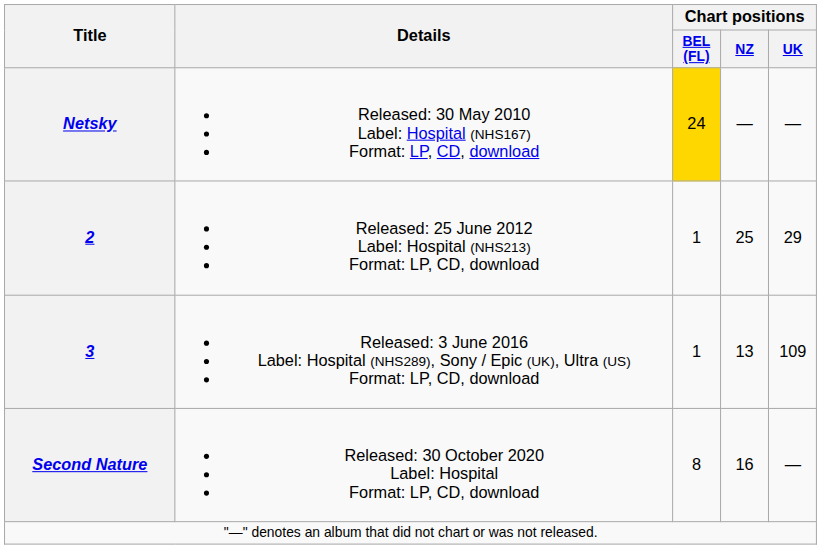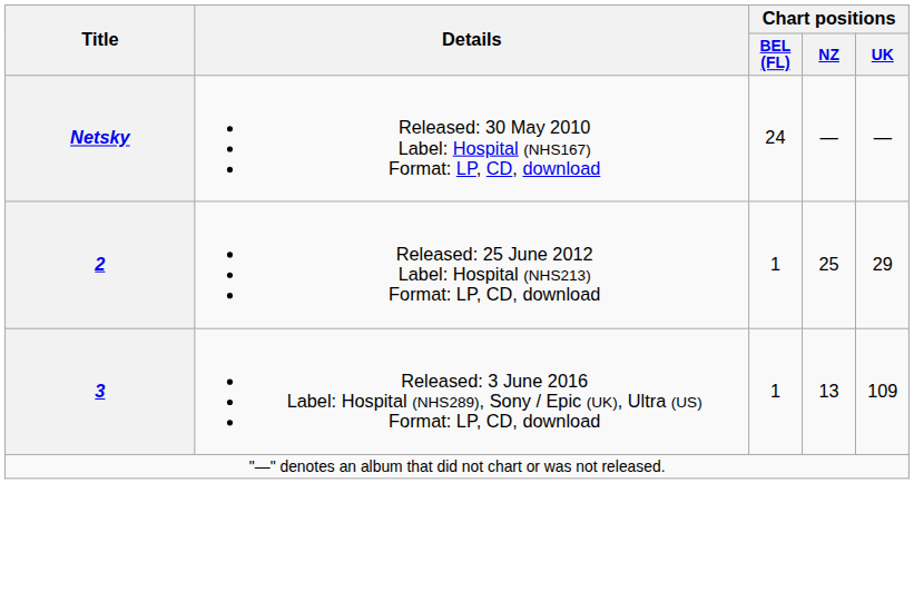 <table class="wikitable plainrowheaders" style="text-align:center;">
 <tr>
 <th scope="col" rowspan="2" style="width:10em;">Title</th>
 <th scope="col" rowspan="2" style="width:30em;">Details</th>
 <th scope="col" colspan="3">Chart positions</th>
 </tr>
 <tr>
 <th scope="col" style="width:3em;font-size:85%;"><a href='#'>BEL (FL)</a><br></th>
 <th scope="col" style="width:3em;font-size:85%;"><a href='#'>NZ</a><br></th>
 <th scope="col" style="width:3em;font-size:85%;"><a href='#'>UK</a><br></th>
 </tr>
 <tr>
 <th scope="row"><em><a href='#'>Netsky</a></em></th>
 <td><br><ul><li>Released: 30 May 2010</li><li>Label: <a href='#'>Hospital</a> <small>(NHS167)</small></li><li>Format: <a href='#'>LP</a>, <a href='#'>CD</a>, <a href='#'>download</a></li></ul></td>
-<td style="background: gold;">24</td>
+<td>24</td>
 <td>—</td>
 <td>—</td>
 </tr>
 <tr>
 <th scope="row"><em><a href='#'>2</a></em></th>
 <td><br><ul><li>Released: 25 June 2012</li><li>Label: Hospital <small>(NHS213)</small></li><li>Format: LP, CD, download</li></ul></td>
 <td>1</td>
 <td>25</td>
 <td>29</td>
 </tr>
 <tr>
 <th scope="row"><em><a href='#'>3</a></em></th>
 <td><br><ul><li>Released: 3 June 2016</li><li>Label: Hospital <small>(NHS289)</small>, Sony / Epic <small>(UK)</small>, Ultra <small>(US)</small></li><li>Format: LP, CD, download</li></ul></td>
 <td>1</td>
 <td>13</td>
 <td>109</td>
 </tr>
 <tr>
-<th scope="row"><em><a href='#'>Second Nature</a></em></th>
-<td><br><ul><li>Released: 30 October 2020</li><li>Label: Hospital</li><li>Format: LP, CD, download</li></ul></td>
-<td>8</td>
-<td>16</td>
-<td>—</td>
-</tr>
-<tr>
 <td colspan="5" style="font-size:85%">"—" denotes an album that did not chart or was not released.</td>
 </tr>
 </table>
